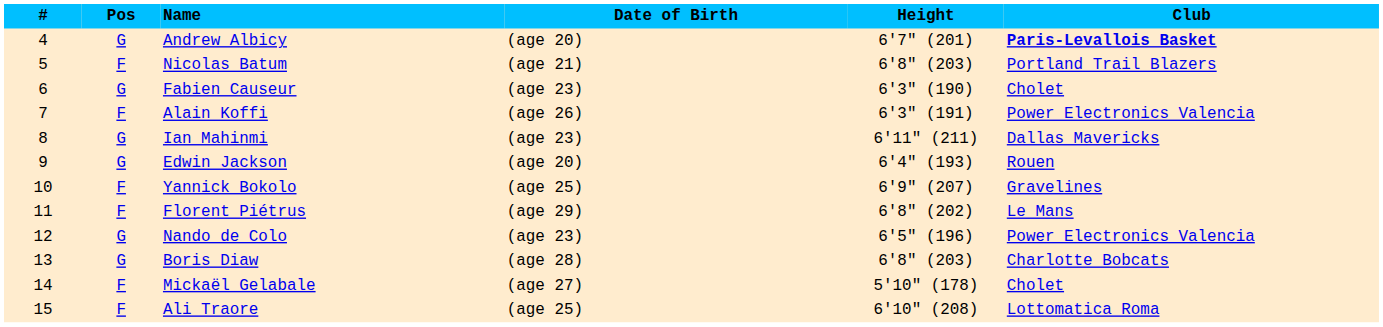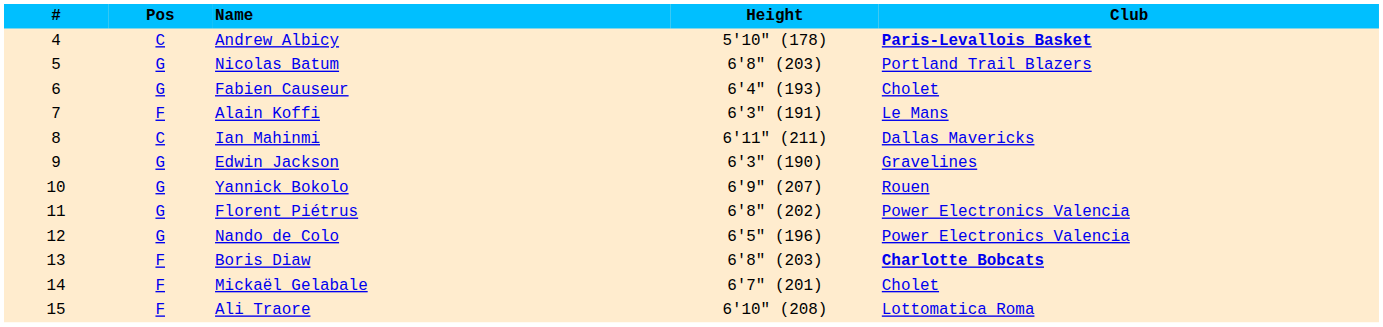 <table border=0 cellpadding=2 cellspacing=0  |- bgcolor=#FFECCE style="text-align:center; font-size:90%;" width=80%>
 <tr bgcolor=#00BFFF>
 <th width=5%>#</th>
 <th width=5%>Pos</th>
 <th width=22% align=left>Name</th>
-<th width=22%>Date of Birth</th>
 <th width=10%>Height</th>
 <th width=24%>Club</th>
 </tr>
 <tr>
 <td>4</td>
-<td><a href='#'>G</a></td>
+<td><a href='#'>C</a></td>
 <td align=left><a href='#'>Andrew Albicy</a></td>
-<td align=left> (age 20)</td>
-<td>6'7" (201)</td>
+<td>5'10" (178)</td>
 <td align=left><strong> <a href='#'>Paris-Levallois Basket</a></strong></td>
 </tr>
 <tr>
 <td>5</td>
-<td><a href='#'>F</a></td>
+<td><a href='#'>G</a></td>
 <td align=left><a href='#'>Nicolas Batum</a></td>
-<td align=left> (age 21)</td>
 <td>6'8" (203)</td>
 <td align=left> <a href='#'>Portland Trail Blazers</a></td>
 </tr>
 <tr>
 <td>6</td>
 <td><a href='#'>G</a></td>
 <td align=left><a href='#'>Fabien Causeur</a></td>
-<td align=left> (age 23)</td>
-<td>6'3" (190)</td>
+<td>6'4" (193)</td>
 <td align=left> <a href='#'>Cholet</a></td>
 </tr>
 <tr>
 <td>7</td>
 <td><a href='#'>F</a></td>
 <td align=left><a href='#'>Alain Koffi</a></td>
-<td align=left> (age 26)</td>
 <td>6'3" (191)</td>
-<td align=left> <a href='#'>Power Electronics Valencia</a></td>
+<td align=left> <a href='#'>Le Mans</a></td>
 </tr>
 <tr>
 <td>8</td>
-<td><a href='#'>G</a></td>
+<td><a href='#'>C</a></td>
 <td align=left><a href='#'>Ian Mahinmi</a></td>
-<td align=left> (age 23)</td>
 <td>6'11" (211)</td>
 <td align=left> <a href='#'>Dallas Mavericks</a></td>
 </tr>
 <tr>
 <td>9</td>
 <td><a href='#'>G</a></td>
 <td align=left><a href='#'>Edwin Jackson</a></td>
-<td align=left> (age 20)</td>
-<td>6'4" (193)</td>
+<td>6'3" (190)</td>
+<td align=left> <a href='#'>Gravelines</a></td>
+</tr>
+<tr>
+<td>10</td>
+<td><a href='#'>G</a></td>
+<td align=left><a href='#'>Yannick Bokolo</a></td>
+<td>6'9" (207)</td>
 <td align=left> <a href='#'>Rouen</a></td>
 </tr>
 <tr>
-<td>10</td>
-<td><a href='#'>F</a></td>
-<td align=left><a href='#'>Yannick Bokolo</a></td>
-<td align=left> (age 25)</td>
-<td>6'9" (207)</td>
-<td align=left> <a href='#'>Gravelines</a></td>
-</tr>
-<tr>
 <td>11</td>
-<td><a href='#'>F</a></td>
+<td><a href='#'>G</a></td>
 <td align=left><a href='#'>Florent Piétrus</a></td>
-<td align=left> (age 29)</td>
 <td>6'8" (202)</td>
-<td align=left> <a href='#'>Le Mans</a></td>
+<td align=left> <a href='#'>Power Electronics Valencia</a></td>
 </tr>
 <tr>
 <td>12</td>
 <td><a href='#'>G</a></td>
 <td align=left><a href='#'>Nando de Colo</a></td>
-<td align=left> (age 23)</td>
 <td>6'5" (196)</td>
 <td align=left> <a href='#'>Power Electronics Valencia</a></td>
 </tr>
 <tr>
 <td>13</td>
-<td><a href='#'>G</a></td>
+<td><a href='#'>F</a></td>
 <td align=left><a href='#'>Boris Diaw</a></td>
-<td align=left> (age 28)</td>
 <td>6'8" (203)</td>
-<td align=left> <a href='#'>Charlotte Bobcats</a></td>
+<td align=left><strong> <a href='#'>Charlotte Bobcats</a></strong></td>
 </tr>
 <tr>
 <td>14</td>
 <td><a href='#'>F</a></td>
 <td align=left><a href='#'>Mickaël Gelabale</a></td>
-<td align=left> (age 27)</td>
-<td>5'10" (178)</td>
+<td>6'7" (201)</td>
 <td align=left> <a href='#'>Cholet</a></td>
 </tr>
 <tr>
 <td>15</td>
 <td><a href='#'>F</a></td>
 <td align=left><a href='#'>Ali Traore</a></td>
-<td align=left> (age 25)</td>
 <td>6'10" (208)</td>
 <td align=left> <a href='#'>Lottomatica Roma</a></td>
 </tr>
 </table>
